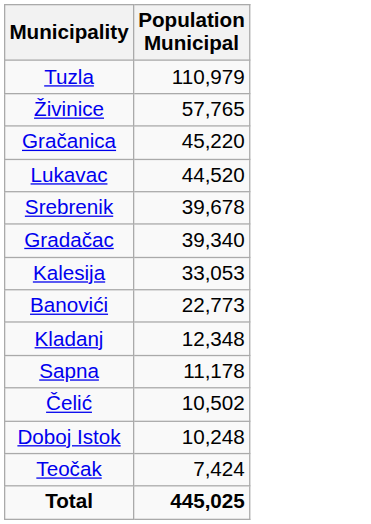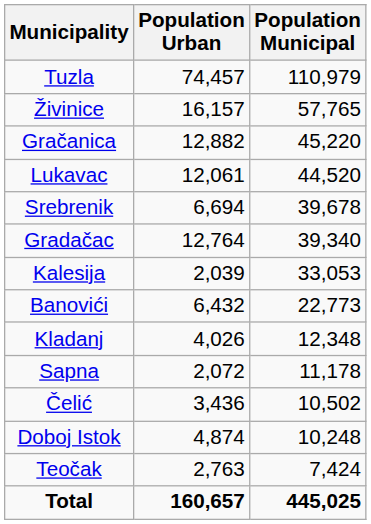 <table class="wikitable sortable">
 <tr>
 <th>Municipality</th>
+<th>Population<br>Urban</th>
 <th>Population<br>Municipal</th>
 </tr>
 <tr>
 <td align="center"><a href='#'>Tuzla</a></td>
+<td align="right">74,457</td>
 <td align="right">110,979</td>
 </tr>
 <tr>
 <td align="center"><a href='#'>Živinice</a></td>
+<td align="right">16,157</td>
 <td align="right">57,765</td>
 </tr>
 <tr>
 <td align="center"><a href='#'>Gračanica</a></td>
+<td align="right">12,882</td>
 <td align="right">45,220</td>
 </tr>
 <tr>
 <td align="center"><a href='#'>Lukavac</a></td>
+<td align="right">12,061</td>
 <td align="right">44,520</td>
 </tr>
 <tr>
 <td align="center"><a href='#'>Srebrenik</a></td>
+<td align="right">6,694</td>
 <td align="right">39,678</td>
 </tr>
 <tr>
 <td align="center"><a href='#'>Gradačac</a></td>
+<td align="right">12,764</td>
 <td align="right">39,340</td>
 </tr>
 <tr>
 <td align="center"><a href='#'>Kalesija</a></td>
+<td align="right">2,039</td>
 <td align="right">33,053</td>
 </tr>
 <tr>
 <td align="center"><a href='#'>Banovići</a></td>
+<td align="right">6,432</td>
 <td align="right">22,773</td>
 </tr>
 <tr>
 <td align="center"><a href='#'>Kladanj</a></td>
+<td align="right">4,026</td>
 <td align="right">12,348</td>
 </tr>
 <tr>
 <td align="center"><a href='#'>Sapna</a></td>
+<td align="right">2,072</td>
 <td align="right">11,178</td>
 </tr>
 <tr>
 <td align="center"><a href='#'>Čelić</a></td>
+<td align="right">3,436</td>
 <td align="right">10,502</td>
 </tr>
 <tr>
 <td align="center"><a href='#'>Doboj Istok</a></td>
+<td align="right">4,874</td>
 <td align="right">10,248</td>
 </tr>
 <tr>
 <td align="center"><a href='#'>Teočak</a></td>
+<td align="right">2,763</td>
 <td align="right">7,424</td>
 </tr>
 <tr class="sortbottom">
 <td align="center"><strong>Total</strong></td>
+<td align="right"><strong>160,657</strong></td>
 <td align="right"><strong>445,025</strong></td>
 </tr>
 </table>
